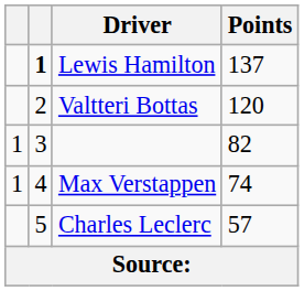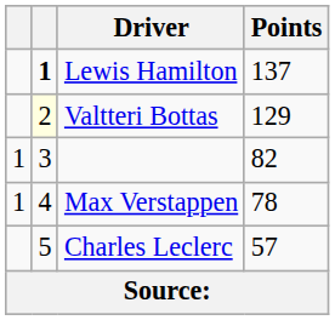 <table class="wikitable" style="font-size: 85%;">
 <tr>
 <th></th>
 <th></th>
 <th>Driver</th>
 <th>Points</th>
 </tr>
 <tr>
 <td align="left"></td>
 <td align="center"><strong>1</strong></td>
 <td> <a href='#'>Lewis Hamilton</a></td>
 <td align="left">137</td>
 </tr>
 <tr>
 <td align="left"></td>
-<td align="center">2</td>
+<td align="center" style="background: lightyellow;">2</td>
 <td> <a href='#'>Valtteri Bottas</a></td>
-<td align="left">120</td>
+<td align="left">129</td>
 </tr>
 <tr>
 <td align="left"> 1</td>
 <td align="center">3</td>
 <td></td>
 <td>82</td>
 </tr>
 <tr>
 <td align="left"> 1</td>
 <td align="center">4</td>
 <td> <a href='#'>Max Verstappen</a></td>
-<td align="left">74</td>
+<td align="left">78</td>
 </tr>
 <tr>
 <td align="left"></td>
 <td align="center">5</td>
 <td> <a href='#'>Charles Leclerc</a></td>
 <td>57</td>
 </tr>
 <tr>
 <th colspan=4>Source:</th>
 </tr>
 </table>
